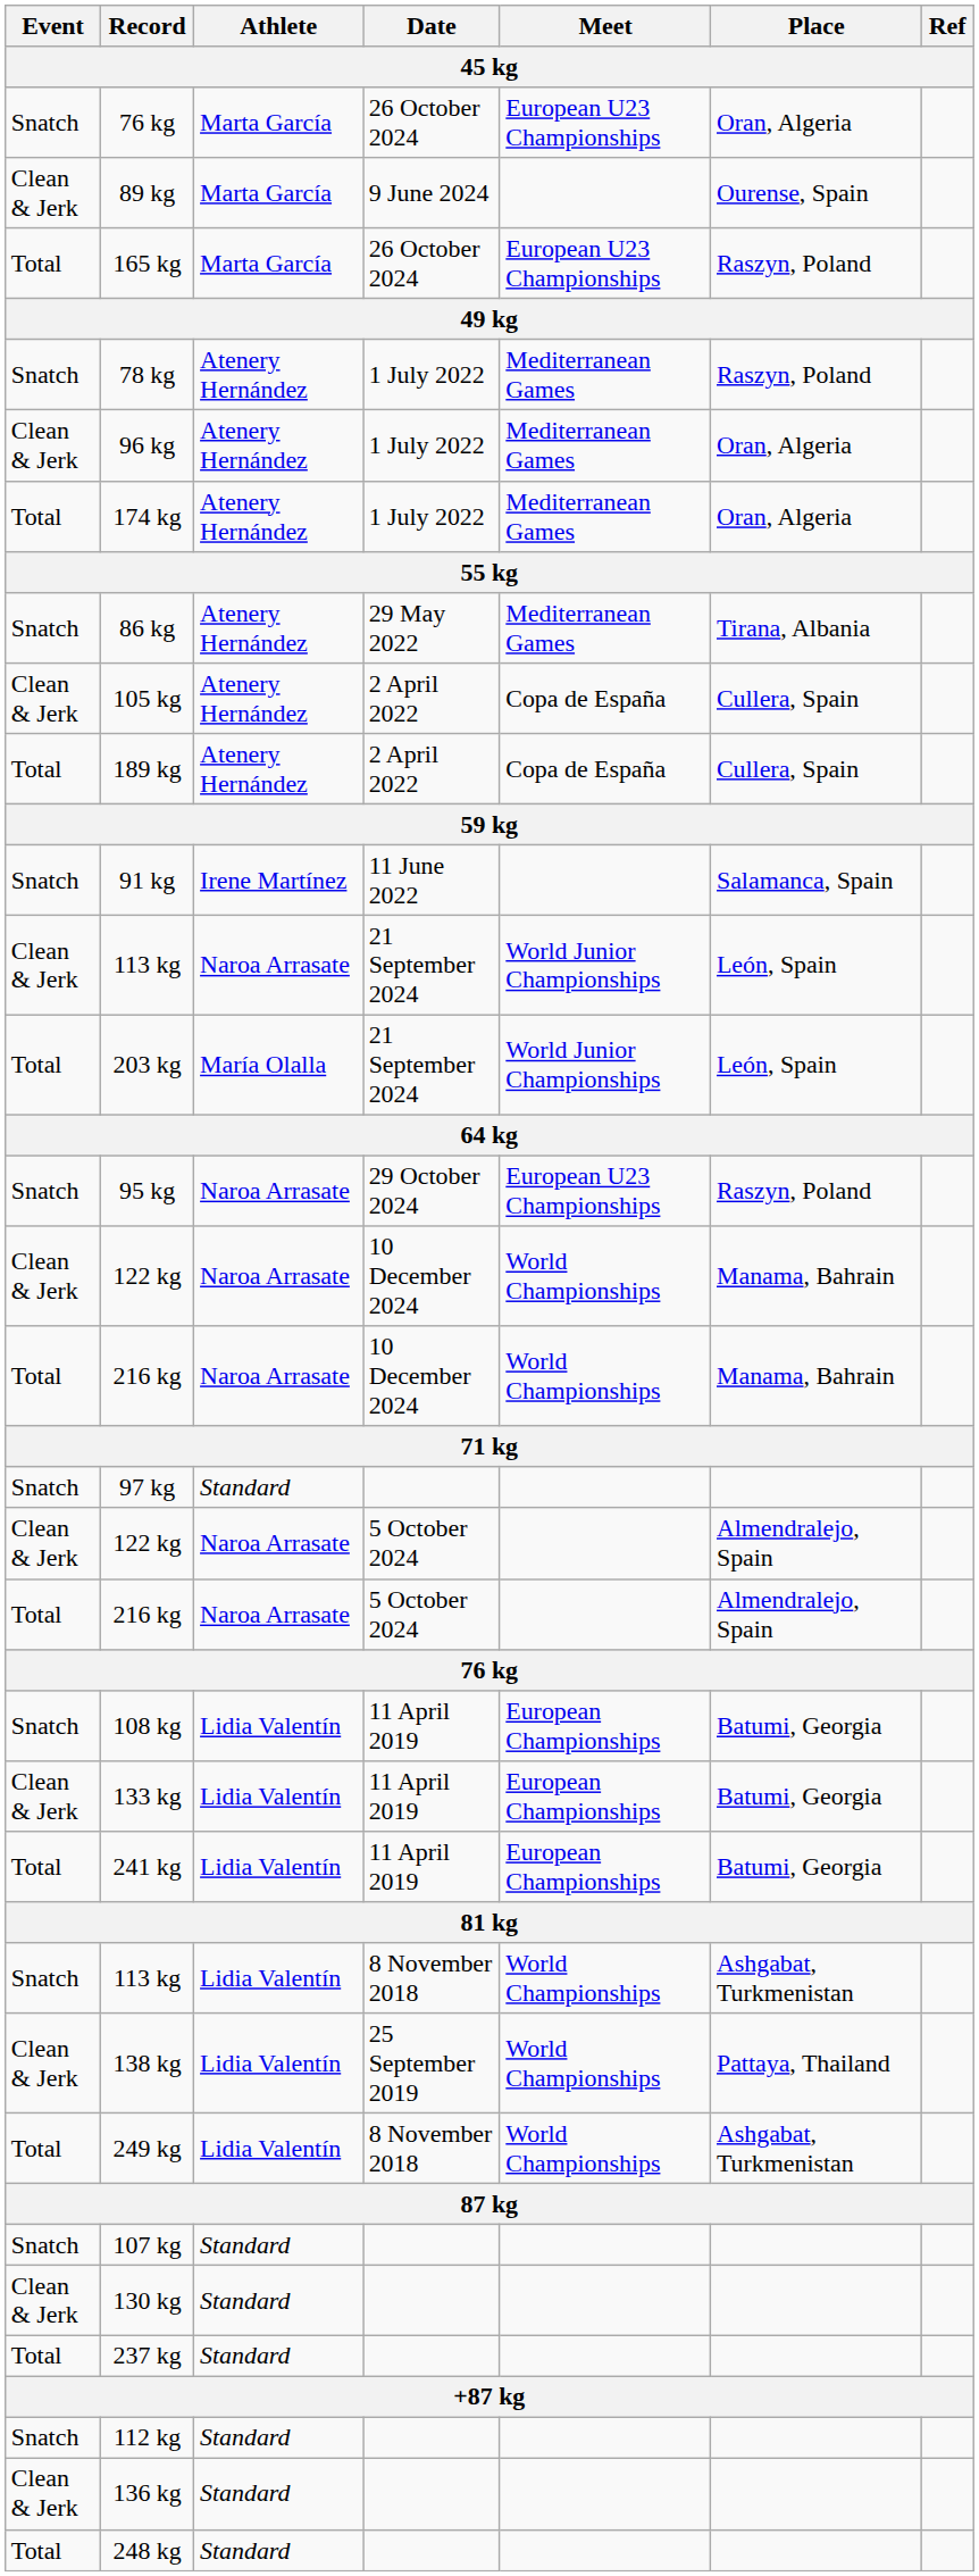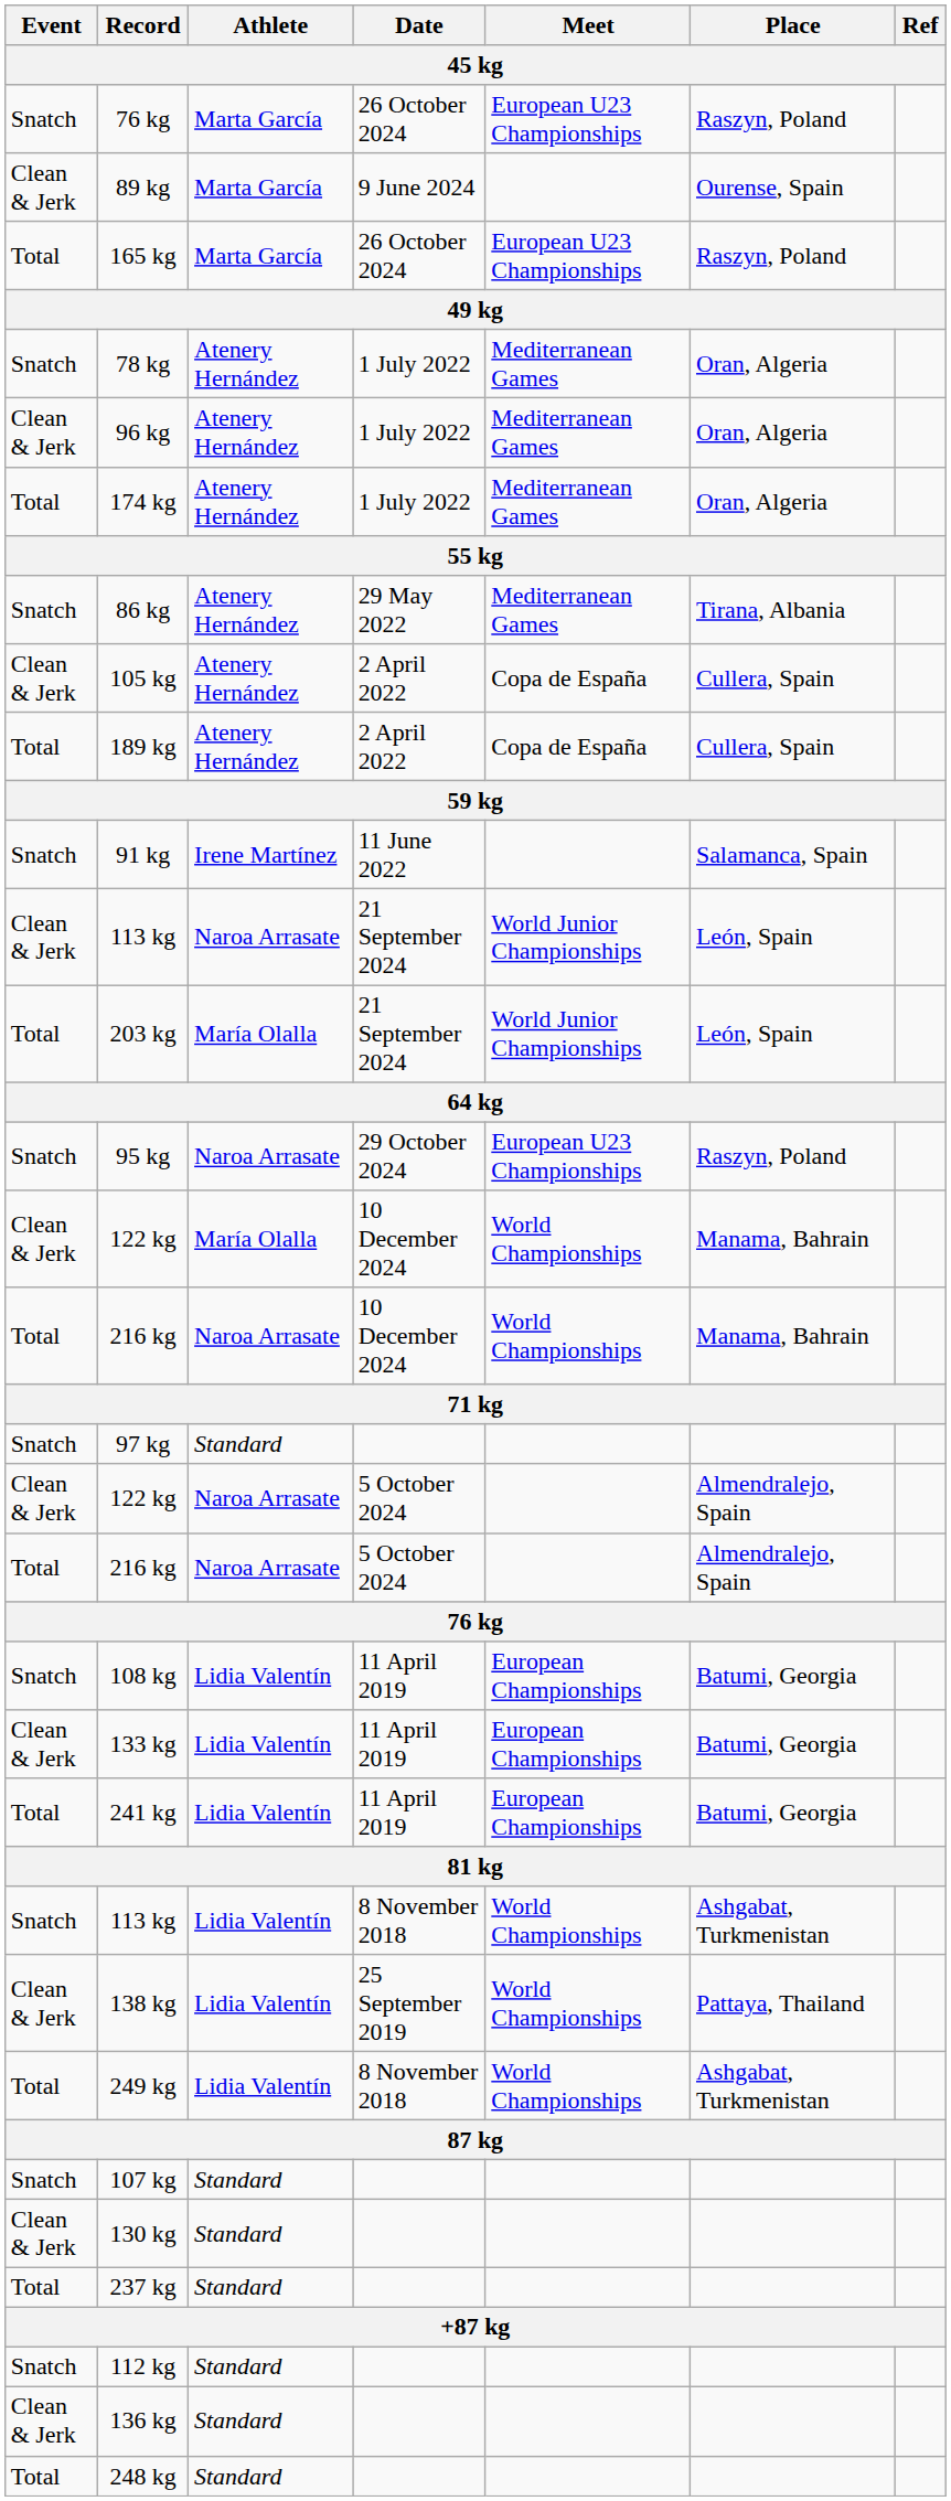 <table class="wikitable" style="font-size:95%; width: 95%;">
 <tr>
 <th width=9%>Event</th>
 <th width=6%>Record</th>
 <th width=16%>Athlete</th>
 <th width=13%>Date</th>
 <th width=20%>Meet</th>
 <th width=20%>Place</th>
 <th width=3%>Ref</th>
 </tr>
 <tr bgcolor="#DDDDDD">
 <th colspan=7>45 kg</th>
 </tr>
 <tr>
 <td>Snatch</td>
 <td align="center">76 kg</td>
 <td><a href='#'>Marta García</a></td>
 <td>26 October 2024</td>
 <td><a href='#'>European U23 Championships</a></td>
-<td><a href='#'>Oran</a>, Algeria</td>
+<td><a href='#'>Raszyn</a>, Poland</td>
 <td></td>
 </tr>
 <tr>
 <td>Clean & Jerk</td>
 <td align="center">89 kg</td>
 <td><a href='#'>Marta García</a></td>
 <td>9 June 2024</td>
 <td></td>
 <td><a href='#'>Ourense</a>, Spain</td>
 <td></td>
 </tr>
 <tr>
 <td>Total</td>
 <td align="center">165 kg</td>
 <td><a href='#'>Marta García</a></td>
 <td>26 October 2024</td>
 <td><a href='#'>European U23 Championships</a></td>
 <td><a href='#'>Raszyn</a>, Poland</td>
 <td></td>
 </tr>
 <tr bgcolor="#DDDDDD">
 <th colspan=7>49 kg</th>
 </tr>
 <tr>
 <td>Snatch</td>
 <td align="center">78 kg</td>
 <td><a href='#'>Atenery Hernández</a></td>
 <td>1 July 2022</td>
 <td><a href='#'>Mediterranean Games</a></td>
-<td><a href='#'>Raszyn</a>, Poland</td>
+<td><a href='#'>Oran</a>, Algeria</td>
 <td></td>
 </tr>
 <tr>
 <td>Clean & Jerk</td>
 <td align="center">96 kg</td>
 <td><a href='#'>Atenery Hernández</a></td>
 <td>1 July 2022</td>
 <td><a href='#'>Mediterranean Games</a></td>
 <td><a href='#'>Oran</a>, Algeria</td>
 <td></td>
 </tr>
 <tr>
 <td>Total</td>
 <td align="center">174 kg</td>
 <td><a href='#'>Atenery Hernández</a></td>
 <td>1 July 2022</td>
 <td><a href='#'>Mediterranean Games</a></td>
 <td><a href='#'>Oran</a>, Algeria</td>
 <td></td>
 </tr>
 <tr bgcolor="#DDDDDD">
 <th colspan=7>55 kg</th>
 </tr>
 <tr>
 <td>Snatch</td>
 <td align="center">86 kg</td>
 <td><a href='#'>Atenery Hernández</a></td>
 <td>29 May 2022</td>
 <td><a href='#'>Mediterranean Games</a></td>
 <td><a href='#'>Tirana</a>, Albania</td>
 <td></td>
 </tr>
 <tr>
 <td>Clean & Jerk</td>
 <td align="center">105 kg</td>
 <td><a href='#'>Atenery Hernández</a></td>
 <td>2 April 2022</td>
 <td>Copa de España</td>
 <td><a href='#'>Cullera</a>, Spain</td>
 <td></td>
 </tr>
 <tr>
 <td>Total</td>
 <td align="center">189 kg</td>
 <td><a href='#'>Atenery Hernández</a></td>
 <td>2 April 2022</td>
 <td>Copa de España</td>
 <td><a href='#'>Cullera</a>, Spain</td>
 <td></td>
 </tr>
 <tr bgcolor="#DDDDDD">
 <th colspan=7>59 kg</th>
 </tr>
 <tr>
 <td>Snatch</td>
 <td align="center">91 kg</td>
 <td><a href='#'>Irene Martínez</a></td>
 <td>11 June 2022</td>
 <td></td>
 <td><a href='#'>Salamanca</a>, Spain</td>
 <td></td>
 </tr>
 <tr>
 <td>Clean & Jerk</td>
 <td align="center">113 kg</td>
 <td><a href='#'>Naroa Arrasate</a></td>
 <td>21 September 2024</td>
 <td><a href='#'>World Junior Championships</a></td>
 <td><a href='#'>León</a>, Spain</td>
 <td></td>
 </tr>
 <tr>
 <td>Total</td>
 <td align="center">203 kg</td>
 <td><a href='#'>María Olalla</a></td>
 <td>21 September 2024</td>
 <td><a href='#'>World Junior Championships</a></td>
 <td><a href='#'>León</a>, Spain</td>
 <td></td>
 </tr>
 <tr bgcolor="#DDDDDD">
 <th colspan=7>64 kg</th>
 </tr>
 <tr>
 <td>Snatch</td>
 <td align="center">95 kg</td>
 <td><a href='#'>Naroa Arrasate</a></td>
 <td>29 October 2024</td>
 <td><a href='#'>European U23 Championships</a></td>
 <td><a href='#'>Raszyn</a>, Poland</td>
 <td></td>
 </tr>
 <tr>
 <td>Clean & Jerk</td>
 <td align=center>122 kg</td>
-<td><a href='#'>Naroa Arrasate</a></td>
+<td><a href='#'>María Olalla</a></td>
 <td>10 December 2024</td>
 <td><a href='#'>World Championships</a></td>
 <td><a href='#'>Manama</a>, Bahrain</td>
 <td></td>
 </tr>
 <tr>
 <td>Total</td>
 <td align="center">216 kg</td>
 <td><a href='#'>Naroa Arrasate</a></td>
 <td>10 December 2024</td>
 <td><a href='#'>World Championships</a></td>
 <td><a href='#'>Manama</a>, Bahrain</td>
 <td></td>
 </tr>
 <tr bgcolor="#DDDDDD">
 <th colspan=7>71 kg</th>
 </tr>
 <tr>
 <td>Snatch</td>
 <td align="center">97 kg</td>
 <td><em>Standard</em></td>
 <td></td>
 <td></td>
 <td></td>
 <td></td>
 </tr>
 <tr>
 <td>Clean & Jerk</td>
 <td align="center">122 kg</td>
 <td><a href='#'>Naroa Arrasate</a></td>
 <td>5 October 2024</td>
 <td></td>
 <td><a href='#'>Almendralejo</a>, Spain</td>
 <td></td>
 </tr>
 <tr>
 <td>Total</td>
 <td align="center">216 kg</td>
 <td><a href='#'>Naroa Arrasate</a></td>
 <td>5 October 2024</td>
 <td></td>
 <td><a href='#'>Almendralejo</a>, Spain</td>
 <td></td>
 </tr>
 <tr bgcolor="#DDDDDD">
 <th colspan=7>76 kg</th>
 </tr>
 <tr>
 <td>Snatch</td>
 <td align="center">108 kg</td>
 <td><a href='#'>Lidia Valentín</a></td>
 <td>11 April 2019</td>
 <td><a href='#'>European Championships</a></td>
 <td><a href='#'>Batumi</a>, Georgia</td>
 <td></td>
 </tr>
 <tr>
 <td>Clean & Jerk</td>
 <td align="center">133 kg</td>
 <td><a href='#'>Lidia Valentín</a></td>
 <td>11 April 2019</td>
 <td><a href='#'>European Championships</a></td>
 <td><a href='#'>Batumi</a>, Georgia</td>
 <td></td>
 </tr>
 <tr>
 <td>Total</td>
 <td align="center">241 kg</td>
 <td><a href='#'>Lidia Valentín</a></td>
 <td>11 April 2019</td>
 <td><a href='#'>European Championships</a></td>
 <td><a href='#'>Batumi</a>, Georgia</td>
 <td></td>
 </tr>
 <tr bgcolor="#DDDDDD">
 <th colspan=7>81 kg</th>
 </tr>
 <tr>
 <td>Snatch</td>
 <td align="center">113 kg</td>
 <td><a href='#'>Lidia Valentín</a></td>
 <td>8 November 2018</td>
 <td><a href='#'>World Championships</a></td>
 <td><a href='#'>Ashgabat</a>, Turkmenistan</td>
 <td></td>
 </tr>
 <tr>
 <td>Clean & Jerk</td>
 <td align="center">138 kg</td>
 <td><a href='#'>Lidia Valentín</a></td>
 <td>25 September 2019</td>
 <td><a href='#'>World Championships</a></td>
 <td><a href='#'>Pattaya</a>, Thailand</td>
 <td></td>
 </tr>
 <tr>
 <td>Total</td>
 <td align="center">249 kg</td>
 <td><a href='#'>Lidia Valentín</a></td>
 <td>8 November 2018</td>
 <td><a href='#'>World Championships</a></td>
 <td><a href='#'>Ashgabat</a>, Turkmenistan</td>
 <td></td>
 </tr>
 <tr bgcolor="#DDDDDD">
 <th colspan=7>87 kg</th>
 </tr>
 <tr>
 <td>Snatch</td>
 <td align="center">107 kg</td>
 <td><em>Standard</em></td>
 <td></td>
 <td></td>
 <td></td>
 <td></td>
 </tr>
 <tr>
 <td>Clean & Jerk</td>
 <td align="center">130 kg</td>
 <td><em>Standard</em></td>
 <td></td>
 <td></td>
 <td></td>
 <td></td>
 </tr>
 <tr>
 <td>Total</td>
 <td align="center">237 kg</td>
 <td><em>Standard</em></td>
 <td></td>
 <td></td>
 <td></td>
 <td></td>
 </tr>
 <tr bgcolor="#DDDDDD">
 <th colspan=7>+87 kg</th>
 </tr>
 <tr>
 <td>Snatch</td>
 <td align="center">112 kg</td>
 <td><em>Standard</em></td>
 <td></td>
 <td></td>
 <td></td>
 <td></td>
 </tr>
 <tr>
 <td>Clean & Jerk</td>
 <td align="center">136 kg</td>
 <td><em>Standard</em></td>
 <td></td>
 <td></td>
 <td></td>
 <td></td>
 </tr>
 <tr>
 <td>Total</td>
 <td align="center">248 kg</td>
 <td><em>Standard</em></td>
 <td></td>
 <td></td>
 <td></td>
 <td></td>
 </tr>
 </table>
